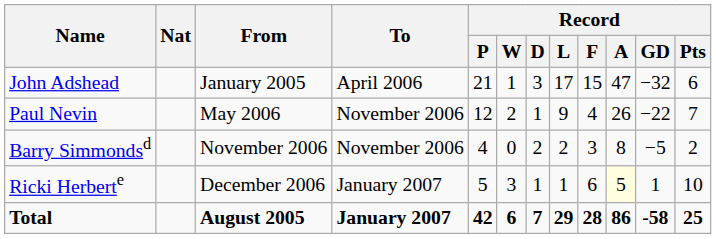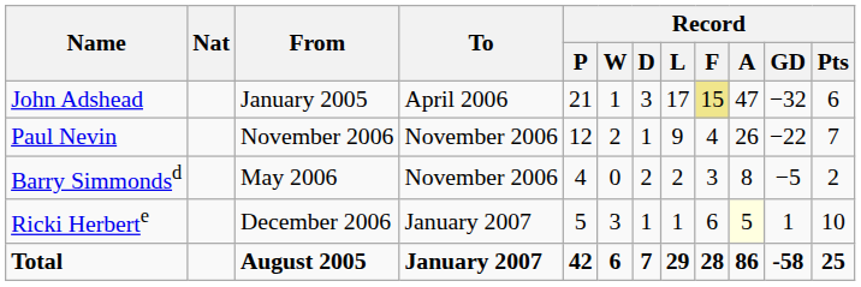 <table class="wikitable" style="text-align: center">
 <tr>
 <th rowspan="2">Name</th>
 <th rowspan="2">Nat</th>
 <th rowspan="2">From</th>
 <th rowspan="2">To</th>
 <th colspan="8">Record</th>
 </tr>
 <tr>
 <th>P</th>
 <th>W</th>
 <th>D</th>
 <th>L</th>
 <th>F</th>
 <th>A</th>
 <th>GD</th>
 <th>Pts</th>
 </tr>
 <tr>
 <td align=left><a href='#'>John Adshead</a></td>
 <td></td>
 <td align=left>January 2005</td>
 <td align=left>April 2006</td>
 <td>21</td>
 <td>1</td>
 <td>3</td>
 <td>17</td>
-<td>15</td>
+<td style="background: khaki;">15</td>
 <td>47</td>
 <td>−32</td>
 <td>6</td>
 </tr>
 <tr>
 <td align=left><a href='#'>Paul Nevin</a></td>
 <td></td>
-<td align=left>May 2006</td>
+<td align=left>November 2006</td>
 <td align=left>November 2006</td>
 <td>12</td>
 <td>2</td>
 <td>1</td>
 <td>9</td>
 <td>4</td>
 <td>26</td>
 <td>−22</td>
 <td>7</td>
 </tr>
 <tr>
 <td align=left><a href='#'>Barry Simmonds</a><sup>d</sup></td>
 <td></td>
-<td align=left>November 2006</td>
+<td align=left>May 2006</td>
 <td align=left>November 2006</td>
 <td>4</td>
 <td>0</td>
 <td>2</td>
 <td>2</td>
 <td>3</td>
 <td>8</td>
 <td>−5</td>
 <td>2</td>
 </tr>
 <tr>
 <td align=left><a href='#'>Ricki Herbert</a><sup>e</sup></td>
 <td></td>
 <td align=left>December 2006</td>
 <td align=left>January 2007</td>
 <td>5</td>
 <td>3</td>
 <td>1</td>
 <td>1</td>
 <td>6</td>
 <td style="background: lightyellow;">5</td>
 <td>1</td>
 <td>10</td>
 </tr>
 <tr>
 <td align=left><strong>Total</strong></td>
 <td align=left></td>
 <td align=left><strong>August 2005</strong></td>
 <td align=left><strong>January 2007</strong></td>
 <td><strong>42</strong></td>
 <td><strong>6</strong></td>
 <td><strong>7</strong></td>
 <td><strong>29</strong></td>
 <td><strong>28</strong></td>
 <td><strong>86</strong></td>
 <td><strong>-58</strong></td>
 <td><strong>25</strong></td>
 </tr>
 </table>
